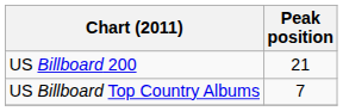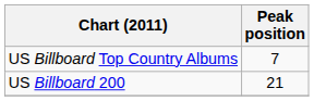 <table class="wikitable">
 <tr>
 <th>Chart (2011)</th>
 <th>Peak<br>position</th>
 </tr>
 <tr>
+<td>US <em>Billboard</em> <a href='#'>Top Country Albums</a></td>
+<td align="center">7</td>
+</tr>
+<tr>
 <td>US <a href='#'><em>Billboard</em> 200</a></td>
 <td align="center">21</td>
 </tr>
 <tr>
-<td>US <em>Billboard</em> <a href='#'>Top Country Albums</a></td>
-<td align="center">7</td>
-</tr>
-<tr>
 </tr>
 </table>
